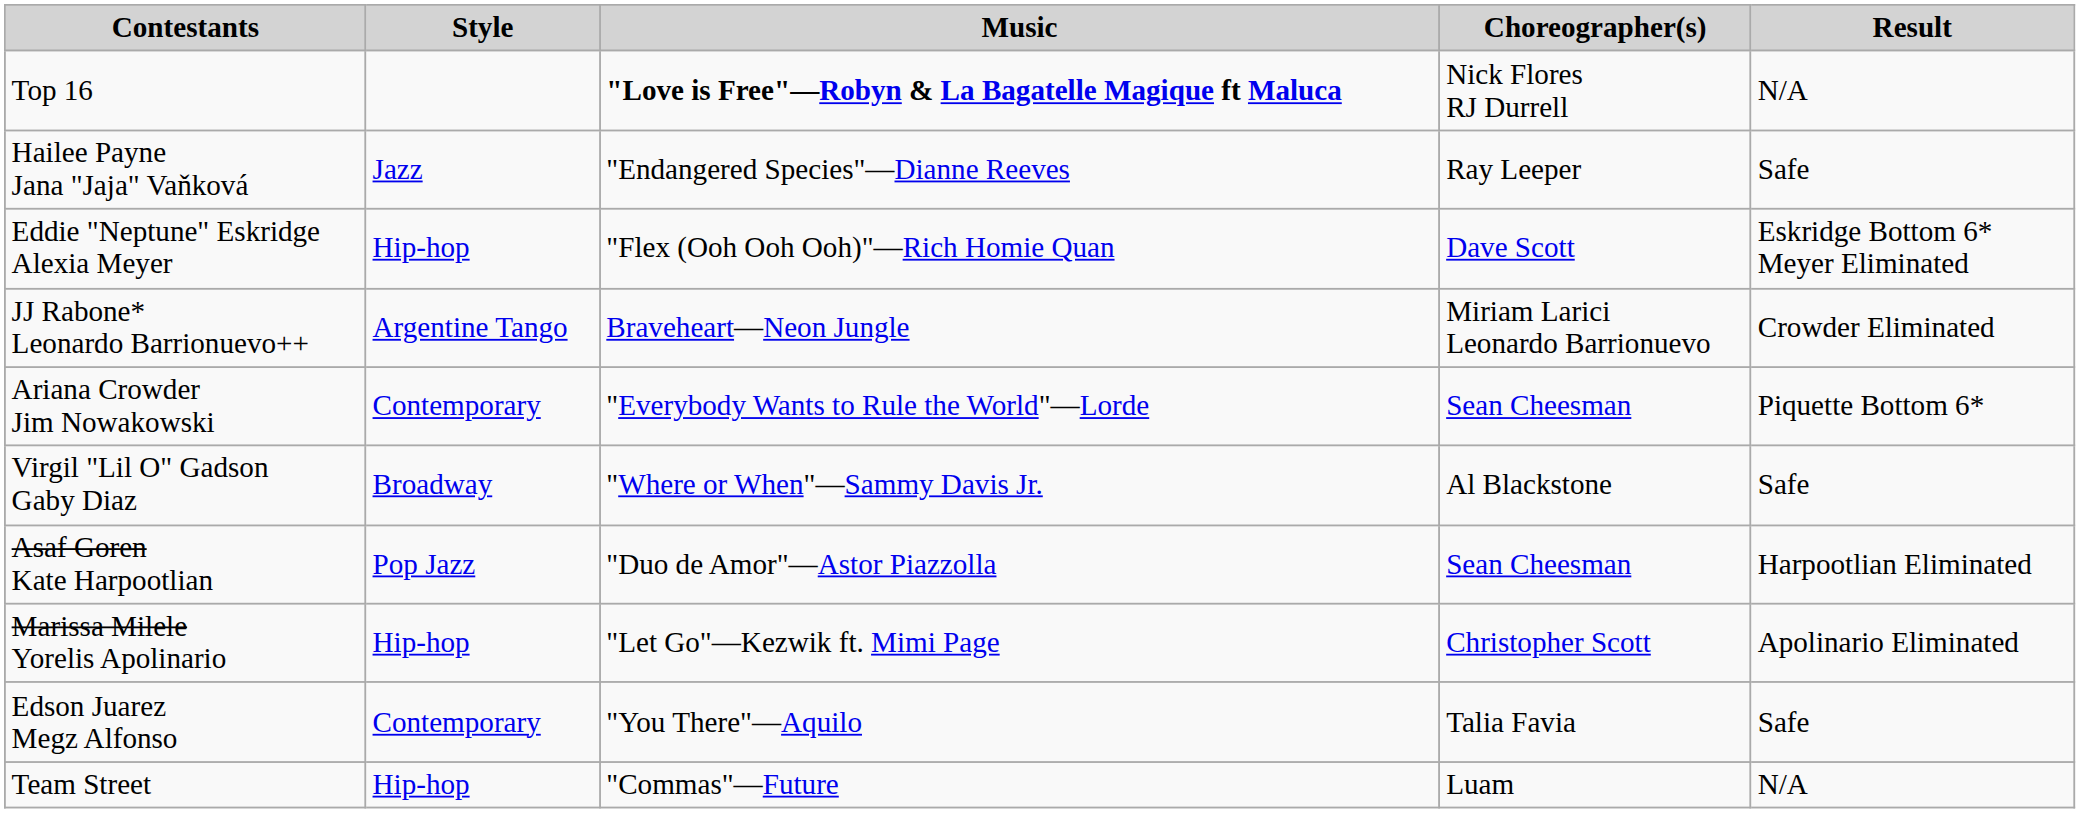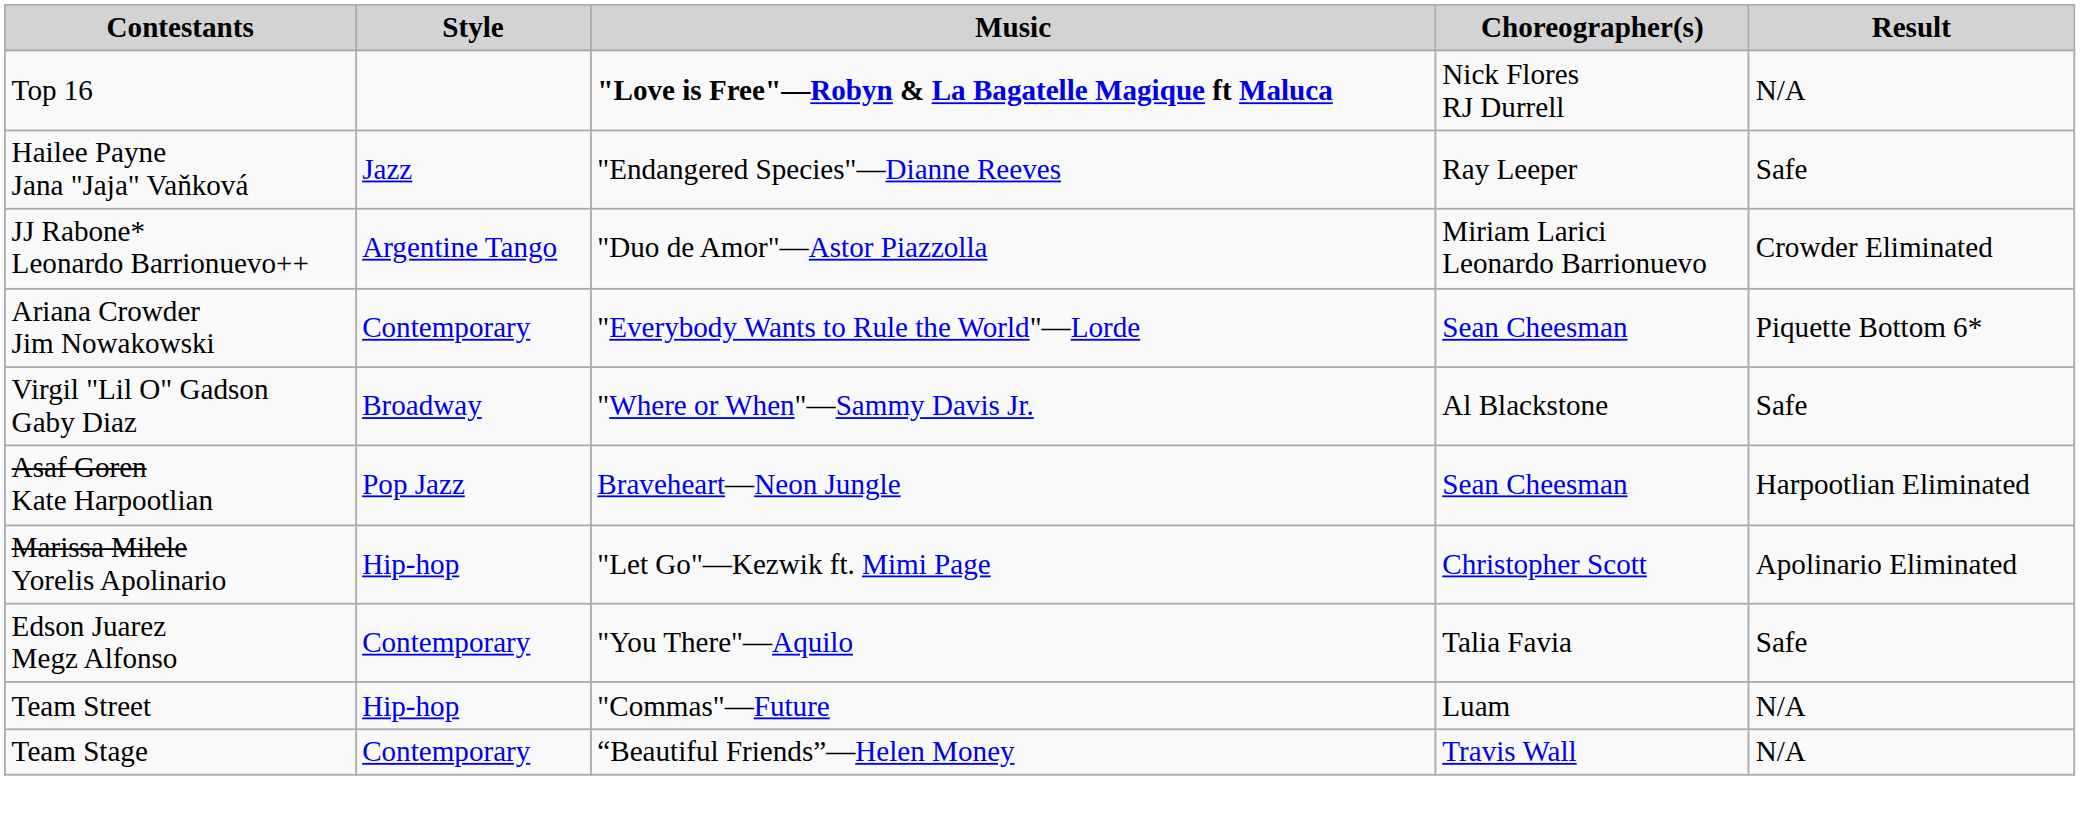 <table class="wikitable" style="width:90%;">
 <tr style="background:lightgrey; text-align:center;">
 <td><strong>Contestants</strong></td>
 <td><strong>Style</strong></td>
 <td><strong>Music</strong></td>
 <td><strong>Choreographer(s)</strong></td>
 <td><strong>Result</strong></td>
 </tr>
 <tr>
 <td>Top 16</td>
 <td></td>
 <td><strong>"Love is Free"—<a href='#'>Robyn</a> & <a href='#'>La Bagatelle Magique</a> ft <a href='#'>Maluca</a></strong></td>
 <td>Nick Flores<br>RJ Durrell</td>
 <td>N/A</td>
 </tr>
 <tr>
 <td>Hailee Payne<br>Jana "Jaja" Vaňková</td>
 <td><a href='#'>Jazz</a></td>
 <td>"Endangered Species"—<a href='#'>Dianne Reeves</a></td>
 <td>Ray Leeper</td>
 <td>Safe</td>
 </tr>
 <tr>
-<td>Eddie "Neptune" Eskridge <br>Alexia Meyer</td>
-<td><a href='#'>Hip-hop</a></td>
-<td>"Flex (Ooh Ooh Ooh)"—<a href='#'>Rich Homie Quan</a></td>
-<td><a href='#'>Dave Scott</a></td>
-<td>Eskridge Bottom 6* <br>Meyer Eliminated</td>
-</tr>
-<tr>
 <td>JJ Rabone*<br>Leonardo Barrionuevo++</td>
 <td><a href='#'>Argentine Tango</a></td>
-<td><a href='#'>Braveheart</a>—<a href='#'>Neon Jungle</a></td>
+<td>"Duo de Amor"—<a href='#'>Astor Piazzolla</a></td>
 <td>Miriam Larici <br> Leonardo Barrionuevo</td>
 <td>Crowder Eliminated</td>
 </tr>
 <tr>
 <td>Ariana Crowder <br> Jim Nowakowski</td>
 <td><a href='#'>Contemporary</a></td>
 <td>"<a href='#'>Everybody Wants to Rule the World</a>"—<a href='#'>Lorde</a></td>
 <td><a href='#'>Sean Cheesman</a></td>
 <td>Piquette Bottom 6*</td>
 </tr>
 <tr>
 <td>Virgil "Lil O" Gadson <br> Gaby Diaz</td>
 <td><a href='#'>Broadway</a></td>
 <td>"<a href='#'>Where or When</a>"—<a href='#'>Sammy Davis Jr.</a></td>
 <td>Al Blackstone</td>
 <td>Safe</td>
 </tr>
 <tr>
 <td><s>Asaf Goren</s><br> Kate Harpootlian</td>
 <td><a href='#'>Pop Jazz</a></td>
-<td>"Duo de Amor"—<a href='#'>Astor Piazzolla</a></td>
+<td><a href='#'>Braveheart</a>—<a href='#'>Neon Jungle</a></td>
 <td><a href='#'>Sean Cheesman</a></td>
 <td>Harpootlian Eliminated</td>
 </tr>
 <tr>
 <td><s>Marissa Milele</s><br>Yorelis Apolinario</td>
 <td><a href='#'>Hip-hop</a></td>
 <td>"Let Go"—Kezwik ft. <a href='#'>Mimi Page</a></td>
 <td><a href='#'>Christopher Scott</a></td>
 <td>Apolinario Eliminated</td>
 </tr>
 <tr>
 <td>Edson Juarez<br>Megz Alfonso</td>
 <td><a href='#'>Contemporary</a></td>
 <td>"You There"—<a href='#'>Aquilo</a></td>
 <td>Talia Favia</td>
 <td>Safe</td>
 </tr>
 <tr>
 <td>Team Street</td>
 <td><a href='#'>Hip-hop</a></td>
 <td>"Commas"—<a href='#'>Future</a></td>
 <td>Luam</td>
 <td>N/A</td>
 </tr>
+<tr>
+<td>Team Stage</td>
+<td><a href='#'>Contemporary</a></td>
+<td>“Beautiful Friends”—<a href='#'>Helen Money</a></td>
+<td><a href='#'>Travis Wall</a></td>
+<td>N/A</td>
+</tr>
 </table>
